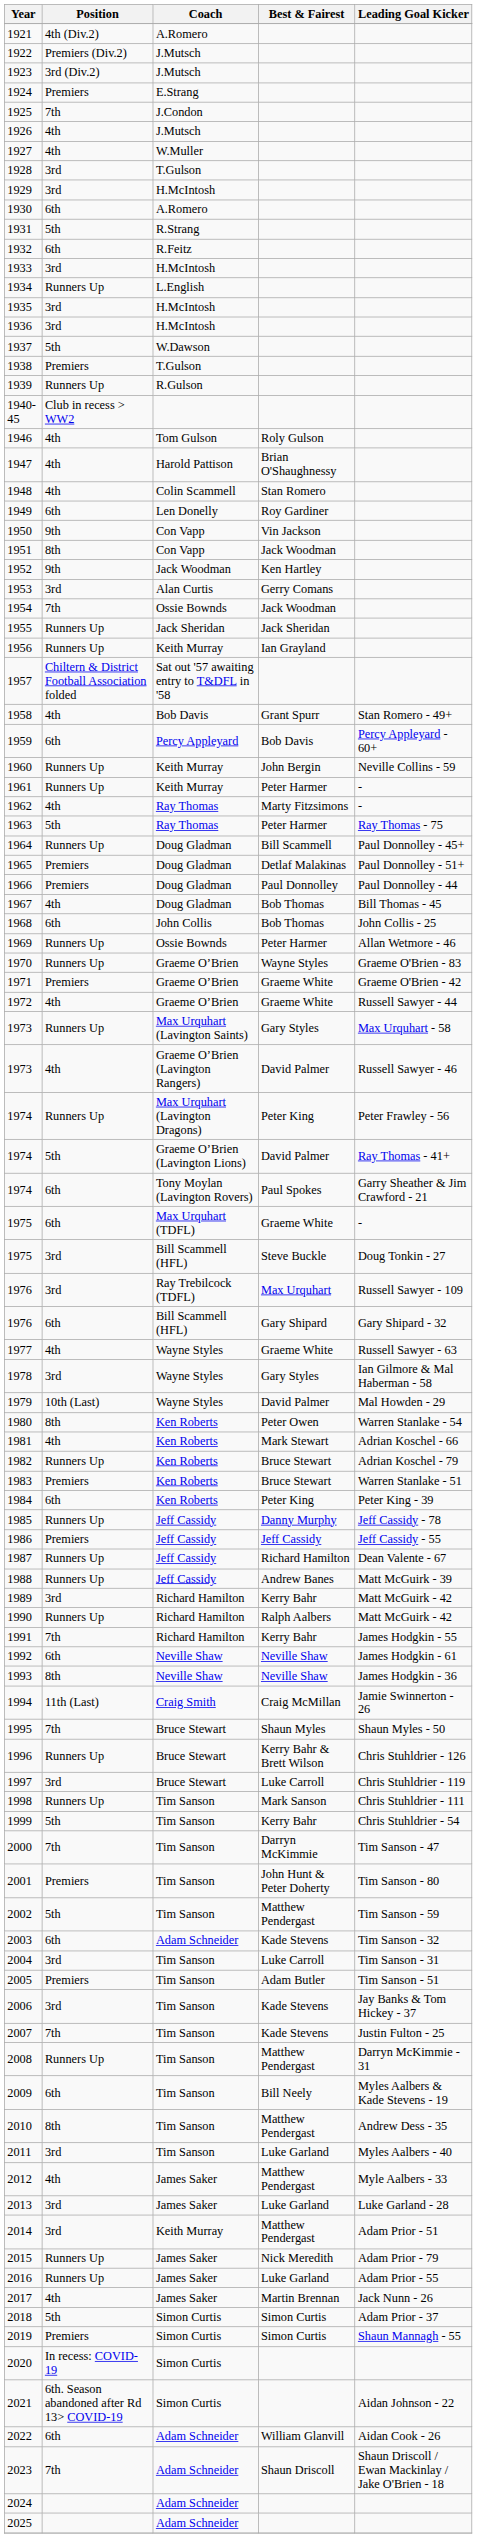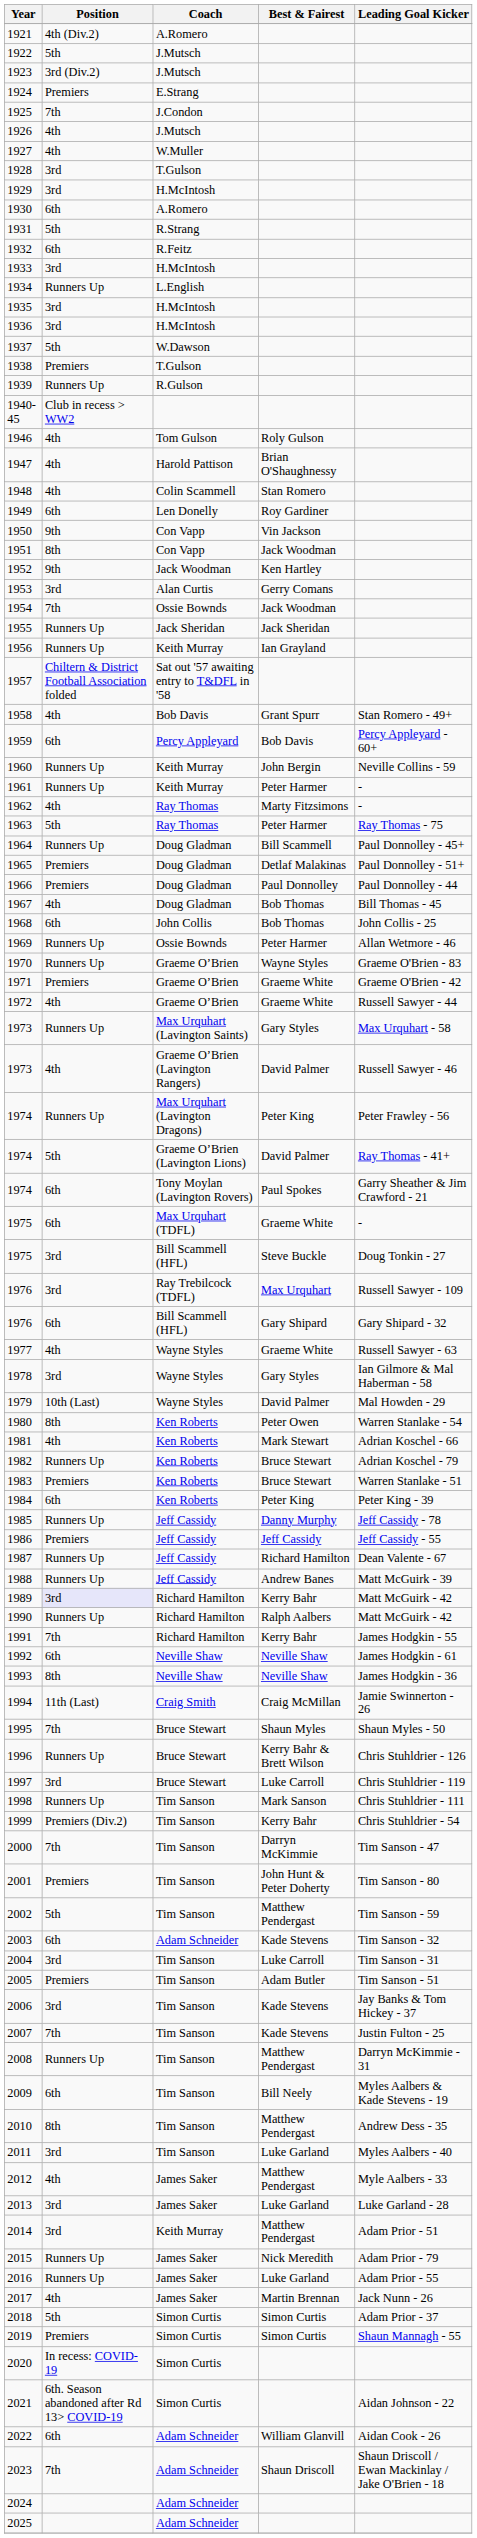 <table class="wikitable">
 <tr>
 <th>Year</th>
 <th>Position</th>
 <th>Coach</th>
 <th>Best & Fairest</th>
 <th>Leading Goal Kicker</th>
 </tr>
 <tr>
 </tr>
 <tr>
 <td>1921</td>
 <td>4th (Div.2)</td>
 <td>A.Romero</td>
 <td></td>
 <td></td>
 </tr>
 <tr>
 <td>1922</td>
-<td>Premiers (Div.2)</td>
+<td>5th</td>
 <td>J.Mutsch</td>
 <td></td>
 <td></td>
 </tr>
 <tr>
 <td>1923</td>
 <td>3rd (Div.2)</td>
 <td>J.Mutsch</td>
 <td></td>
 <td></td>
 </tr>
 <tr>
 <td>1924</td>
 <td>Premiers</td>
 <td>E.Strang</td>
 <td></td>
 <td></td>
 </tr>
 <tr>
 <td>1925</td>
 <td>7th</td>
 <td>J.Condon</td>
 <td></td>
 <td></td>
 </tr>
 <tr>
 <td>1926</td>
 <td>4th</td>
 <td>J.Mutsch</td>
 <td></td>
 <td></td>
 </tr>
 <tr>
 <td>1927</td>
 <td>4th</td>
 <td>W.Muller</td>
 <td></td>
 <td></td>
 </tr>
 <tr>
 <td>1928</td>
 <td>3rd</td>
 <td>T.Gulson</td>
 <td></td>
 <td></td>
 </tr>
 <tr>
 <td>1929</td>
 <td>3rd</td>
 <td>H.McIntosh</td>
 <td></td>
 <td></td>
 </tr>
 <tr>
 <td>1930</td>
 <td>6th</td>
 <td>A.Romero</td>
 <td></td>
 <td></td>
 </tr>
 <tr>
 <td>1931</td>
 <td>5th</td>
 <td>R.Strang</td>
 <td></td>
 <td></td>
 </tr>
 <tr>
 <td>1932</td>
 <td>6th</td>
 <td>R.Feitz</td>
 <td></td>
 <td></td>
 </tr>
 <tr>
 <td>1933</td>
 <td>3rd</td>
 <td>H.McIntosh</td>
 <td></td>
 <td></td>
 </tr>
 <tr>
 <td>1934</td>
 <td>Runners Up</td>
 <td>L.English</td>
 <td></td>
 <td></td>
 </tr>
 <tr>
 <td>1935</td>
 <td>3rd</td>
 <td>H.McIntosh</td>
 <td></td>
 <td></td>
 </tr>
 <tr>
 <td>1936</td>
 <td>3rd</td>
 <td>H.McIntosh</td>
 <td></td>
 <td></td>
 </tr>
 <tr>
 <td>1937</td>
 <td>5th</td>
 <td>W.Dawson</td>
 <td></td>
 <td></td>
 </tr>
 <tr>
 <td>1938</td>
 <td>Premiers</td>
 <td>T.Gulson</td>
 <td></td>
 <td></td>
 </tr>
 <tr>
 <td>1939</td>
 <td>Runners Up</td>
 <td>R.Gulson</td>
 <td></td>
 <td></td>
 </tr>
 <tr>
 <td>1940-45</td>
 <td>Club in recess > <a href='#'>WW2</a></td>
 <td></td>
 <td></td>
 <td></td>
 </tr>
 <tr>
 <td>1946</td>
 <td>4th</td>
 <td>Tom Gulson</td>
 <td>Roly Gulson</td>
 <td></td>
 </tr>
 <tr>
 <td>1947</td>
 <td>4th</td>
 <td>Harold Pattison</td>
 <td>Brian O'Shaughnessy</td>
 <td></td>
 </tr>
 <tr>
 <td>1948</td>
 <td>4th</td>
 <td>Colin Scammell</td>
 <td>Stan Romero</td>
 <td></td>
 </tr>
 <tr>
 <td>1949</td>
 <td>6th</td>
 <td>Len Donelly</td>
 <td>Roy Gardiner</td>
 <td></td>
 </tr>
 <tr>
 <td>1950</td>
 <td>9th</td>
 <td>Con Vapp</td>
 <td>Vin Jackson</td>
 <td></td>
 </tr>
 <tr>
 <td>1951</td>
 <td>8th</td>
 <td>Con Vapp</td>
 <td>Jack Woodman</td>
 <td></td>
 </tr>
 <tr>
 <td>1952</td>
 <td>9th</td>
 <td>Jack Woodman</td>
 <td>Ken Hartley</td>
 <td></td>
 </tr>
 <tr>
 <td>1953</td>
 <td>3rd</td>
 <td>Alan Curtis</td>
 <td>Gerry Comans</td>
 <td></td>
 </tr>
 <tr>
 <td>1954</td>
 <td>7th</td>
 <td>Ossie Bownds</td>
 <td>Jack Woodman</td>
 <td></td>
 </tr>
 <tr>
 <td>1955</td>
 <td>Runners Up</td>
 <td>Jack Sheridan</td>
 <td>Jack Sheridan</td>
 <td></td>
 </tr>
 <tr>
 <td>1956</td>
 <td>Runners Up</td>
 <td>Keith Murray</td>
 <td>Ian Grayland</td>
 <td></td>
 </tr>
 <tr>
 <td>1957</td>
 <td><a href='#'>Chiltern & District Football Association</a> folded</td>
 <td>Sat out '57 awaiting entry to <a href='#'>T&DFL</a> in '58</td>
 <td></td>
 <td></td>
 </tr>
 <tr>
 <td>1958</td>
 <td>4th</td>
 <td>Bob Davis</td>
 <td>Grant Spurr</td>
 <td>Stan Romero - 49+</td>
 </tr>
 <tr>
 <td>1959</td>
 <td>6th</td>
 <td><a href='#'>Percy Appleyard</a></td>
 <td>Bob Davis</td>
 <td><a href='#'>Percy Appleyard</a> - 60+</td>
 </tr>
 <tr>
 <td>1960</td>
 <td>Runners Up</td>
 <td>Keith Murray</td>
 <td>John Bergin</td>
 <td>Neville Collins - 59</td>
 </tr>
 <tr>
 <td>1961</td>
 <td>Runners Up</td>
 <td>Keith Murray</td>
 <td>Peter Harmer</td>
 <td>-</td>
 </tr>
 <tr>
 <td>1962</td>
 <td>4th</td>
 <td><a href='#'>Ray Thomas</a></td>
 <td>Marty Fitzsimons</td>
 <td>-</td>
 </tr>
 <tr>
 <td>1963</td>
 <td>5th</td>
 <td><a href='#'>Ray Thomas</a></td>
 <td>Peter Harmer</td>
 <td><a href='#'>Ray Thomas</a> - 75</td>
 </tr>
 <tr>
 <td>1964</td>
 <td>Runners Up</td>
 <td>Doug Gladman</td>
 <td>Bill Scammell</td>
 <td>Paul Donnolley - 45+</td>
 </tr>
 <tr>
 <td>1965</td>
 <td>Premiers</td>
 <td>Doug Gladman</td>
 <td>Detlaf Malakinas</td>
 <td>Paul Donnolley - 51+</td>
 </tr>
 <tr>
 <td>1966</td>
 <td>Premiers</td>
 <td>Doug Gladman</td>
 <td>Paul Donnolley</td>
 <td>Paul Donnolley - 44</td>
 </tr>
 <tr>
 <td>1967</td>
 <td>4th</td>
 <td>Doug Gladman</td>
 <td>Bob Thomas</td>
 <td>Bill Thomas - 45</td>
 </tr>
 <tr>
 <td>1968</td>
 <td>6th</td>
 <td>John Collis</td>
 <td>Bob Thomas</td>
 <td>John Collis - 25</td>
 </tr>
 <tr>
 <td>1969</td>
 <td>Runners Up</td>
 <td>Ossie Bownds</td>
 <td>Peter Harmer</td>
 <td>Allan Wetmore - 46</td>
 </tr>
 <tr>
 <td>1970</td>
 <td>Runners Up</td>
 <td>Graeme O’Brien</td>
 <td>Wayne Styles</td>
 <td>Graeme O'Brien - 83</td>
 </tr>
 <tr>
 <td>1971</td>
 <td>Premiers</td>
 <td>Graeme O’Brien</td>
 <td>Graeme White</td>
 <td>Graeme O'Brien - 42</td>
 </tr>
 <tr>
 <td>1972</td>
 <td>4th</td>
 <td>Graeme O’Brien</td>
 <td>Graeme White</td>
 <td>Russell Sawyer - 44</td>
 </tr>
 <tr>
 <td>1973</td>
 <td>Runners Up</td>
 <td><a href='#'>Max Urquhart</a> (Lavington Saints)</td>
 <td>Gary Styles</td>
 <td><a href='#'>Max Urquhart</a> - 58</td>
 </tr>
 <tr>
 <td>1973</td>
 <td>4th</td>
 <td>Graeme O’Brien (Lavington Rangers)</td>
 <td>David Palmer</td>
 <td>Russell Sawyer - 46</td>
 </tr>
 <tr>
 <td>1974</td>
 <td>Runners Up</td>
 <td><a href='#'>Max Urquhart</a> (Lavington Dragons)</td>
 <td>Peter King</td>
 <td>Peter Frawley - 56</td>
 </tr>
 <tr>
 <td>1974</td>
 <td>5th</td>
 <td>Graeme O’Brien (Lavington Lions)</td>
 <td>David Palmer</td>
 <td><a href='#'>Ray Thomas</a> - 41+</td>
 </tr>
 <tr>
 <td>1974</td>
 <td>6th</td>
 <td>Tony Moylan (Lavington Rovers)</td>
 <td>Paul Spokes</td>
 <td>Garry Sheather & Jim Crawford - 21</td>
 </tr>
 <tr>
 <td>1975</td>
 <td>6th</td>
 <td><a href='#'>Max Urquhart</a> (TDFL)</td>
 <td>Graeme White</td>
 <td>-</td>
 </tr>
 <tr>
 <td>1975</td>
 <td>3rd</td>
 <td>Bill Scammell (HFL)</td>
 <td>Steve Buckle</td>
 <td>Doug Tonkin - 27</td>
 </tr>
 <tr>
 <td>1976</td>
 <td>3rd</td>
 <td>Ray Trebilcock (TDFL)</td>
 <td><a href='#'>Max Urquhart</a></td>
 <td>Russell Sawyer - 109</td>
 </tr>
 <tr>
 <td>1976</td>
 <td>6th</td>
 <td>Bill Scammell (HFL)</td>
 <td>Gary Shipard</td>
 <td>Gary Shipard - 32</td>
 </tr>
 <tr>
 <td>1977</td>
 <td>4th</td>
 <td>Wayne Styles</td>
 <td>Graeme White</td>
 <td>Russell Sawyer - 63</td>
 </tr>
 <tr>
 <td>1978</td>
 <td>3rd</td>
 <td>Wayne Styles</td>
 <td>Gary Styles</td>
 <td>Ian Gilmore & Mal Haberman - 58</td>
 </tr>
 <tr>
 <td>1979</td>
 <td>10th (Last)</td>
 <td>Wayne Styles</td>
 <td>David Palmer</td>
 <td>Mal Howden - 29</td>
 </tr>
 <tr>
 <td>1980</td>
 <td>8th</td>
 <td><a href='#'>Ken Roberts</a></td>
 <td>Peter Owen</td>
 <td>Warren Stanlake - 54</td>
 </tr>
 <tr>
 <td>1981</td>
 <td>4th</td>
 <td><a href='#'>Ken Roberts</a></td>
 <td>Mark Stewart</td>
 <td>Adrian Koschel - 66</td>
 </tr>
 <tr>
 <td>1982</td>
 <td>Runners Up</td>
 <td><a href='#'>Ken Roberts</a></td>
 <td>Bruce Stewart</td>
 <td>Adrian Koschel - 79</td>
 </tr>
 <tr>
 <td>1983</td>
 <td>Premiers</td>
 <td><a href='#'>Ken Roberts</a></td>
 <td>Bruce Stewart</td>
 <td>Warren Stanlake - 51</td>
 </tr>
 <tr>
 <td>1984</td>
 <td>6th</td>
 <td><a href='#'>Ken Roberts</a></td>
 <td>Peter King</td>
 <td>Peter King - 39</td>
 </tr>
 <tr>
 <td>1985</td>
 <td>Runners Up</td>
 <td><a href='#'>Jeff Cassidy</a></td>
 <td><a href='#'>Danny Murphy</a></td>
 <td><a href='#'>Jeff Cassidy</a> - 78</td>
 </tr>
 <tr>
 <td>1986</td>
 <td>Premiers</td>
 <td><a href='#'>Jeff Cassidy</a></td>
 <td><a href='#'>Jeff Cassidy</a></td>
 <td><a href='#'>Jeff Cassidy</a> - 55</td>
 </tr>
 <tr>
 <td>1987</td>
 <td>Runners Up</td>
 <td><a href='#'>Jeff Cassidy</a></td>
 <td>Richard Hamilton</td>
 <td>Dean Valente - 67</td>
 </tr>
 <tr>
 <td>1988</td>
 <td>Runners Up</td>
 <td><a href='#'>Jeff Cassidy</a></td>
 <td>Andrew Banes</td>
 <td>Matt McGuirk - 39</td>
 </tr>
 <tr>
 <td>1989</td>
-<td>3rd</td>
+<td style="background: lavender;">3rd</td>
 <td>Richard Hamilton</td>
 <td>Kerry Bahr</td>
 <td>Matt McGuirk - 42</td>
 </tr>
 <tr>
 <td>1990</td>
 <td>Runners Up</td>
 <td>Richard Hamilton</td>
 <td>Ralph Aalbers</td>
 <td>Matt McGuirk - 42</td>
 </tr>
 <tr>
 <td>1991</td>
 <td>7th</td>
 <td>Richard Hamilton</td>
 <td>Kerry Bahr</td>
 <td>James Hodgkin - 55</td>
 </tr>
 <tr>
 <td>1992</td>
 <td>6th</td>
 <td><a href='#'>Neville Shaw</a></td>
 <td><a href='#'>Neville Shaw</a></td>
 <td>James Hodgkin - 61</td>
 </tr>
 <tr>
 <td>1993</td>
 <td>8th</td>
 <td><a href='#'>Neville Shaw</a></td>
 <td><a href='#'>Neville Shaw</a></td>
 <td>James Hodgkin - 36</td>
 </tr>
 <tr>
 <td>1994</td>
 <td>11th (Last)</td>
 <td><a href='#'>Craig Smith</a></td>
 <td>Craig McMillan</td>
 <td>Jamie Swinnerton - 26</td>
 </tr>
 <tr>
 <td>1995</td>
 <td>7th</td>
 <td>Bruce Stewart</td>
 <td>Shaun Myles</td>
 <td>Shaun Myles - 50</td>
 </tr>
 <tr>
 <td>1996</td>
 <td>Runners Up</td>
 <td>Bruce Stewart</td>
 <td>Kerry Bahr & Brett Wilson</td>
 <td>Chris Stuhldrier - 126</td>
 </tr>
 <tr>
 <td>1997</td>
 <td>3rd</td>
 <td>Bruce Stewart</td>
 <td>Luke Carroll</td>
 <td>Chris Stuhldrier - 119</td>
 </tr>
 <tr>
 <td>1998</td>
 <td>Runners Up</td>
 <td>Tim Sanson</td>
 <td>Mark Sanson</td>
 <td>Chris Stuhldrier - 111</td>
 </tr>
 <tr>
 <td>1999</td>
-<td>5th</td>
+<td>Premiers (Div.2)</td>
 <td>Tim Sanson</td>
 <td>Kerry Bahr</td>
 <td>Chris Stuhldrier - 54</td>
 </tr>
 <tr>
 <td>2000</td>
 <td>7th</td>
 <td>Tim Sanson</td>
 <td>Darryn McKimmie</td>
 <td>Tim Sanson - 47</td>
 </tr>
 <tr>
 <td>2001</td>
 <td>Premiers</td>
 <td>Tim Sanson</td>
 <td>John Hunt & Peter Doherty</td>
 <td>Tim Sanson - 80</td>
 </tr>
 <tr>
 <td>2002</td>
 <td>5th</td>
 <td>Tim Sanson</td>
 <td>Matthew Pendergast</td>
 <td>Tim Sanson - 59</td>
 </tr>
 <tr>
 <td>2003</td>
 <td>6th</td>
 <td><a href='#'>Adam Schneider</a></td>
 <td>Kade Stevens</td>
 <td>Tim Sanson - 32</td>
 </tr>
 <tr>
 <td>2004</td>
 <td>3rd</td>
 <td>Tim Sanson</td>
 <td>Luke Carroll</td>
 <td>Tim Sanson - 31</td>
 </tr>
 <tr>
 <td>2005</td>
 <td>Premiers</td>
 <td>Tim Sanson</td>
 <td>Adam Butler</td>
 <td>Tim Sanson - 51</td>
 </tr>
 <tr>
 <td>2006</td>
 <td>3rd</td>
 <td>Tim Sanson</td>
 <td>Kade Stevens</td>
 <td>Jay Banks & Tom Hickey - 37</td>
 </tr>
 <tr>
 <td>2007</td>
 <td>7th</td>
 <td>Tim Sanson</td>
 <td>Kade Stevens</td>
 <td>Justin Fulton - 25</td>
 </tr>
 <tr>
 <td>2008</td>
 <td>Runners Up</td>
 <td>Tim Sanson</td>
 <td>Matthew Pendergast</td>
 <td>Darryn McKimmie - 31</td>
 </tr>
 <tr>
 <td>2009</td>
 <td>6th</td>
 <td>Tim Sanson</td>
 <td>Bill Neely</td>
 <td>Myles Aalbers & Kade Stevens - 19</td>
 </tr>
 <tr>
 <td>2010</td>
 <td>8th</td>
 <td>Tim Sanson</td>
 <td>Matthew Pendergast</td>
 <td>Andrew Dess - 35</td>
 </tr>
 <tr>
 <td>2011</td>
 <td>3rd</td>
 <td>Tim Sanson</td>
 <td>Luke Garland</td>
 <td>Myles Aalbers - 40</td>
 </tr>
 <tr>
 <td>2012</td>
 <td>4th</td>
 <td>James Saker</td>
 <td>Matthew Pendergast</td>
 <td>Myle Aalbers - 33</td>
 </tr>
 <tr>
 <td>2013</td>
 <td>3rd</td>
 <td>James Saker</td>
 <td>Luke Garland</td>
 <td>Luke Garland - 28</td>
 </tr>
 <tr>
 <td>2014</td>
 <td>3rd</td>
 <td>Keith Murray</td>
 <td>Matthew Pendergast</td>
 <td>Adam Prior - 51</td>
 </tr>
 <tr>
 <td>2015</td>
 <td>Runners Up</td>
 <td>James Saker</td>
 <td>Nick Meredith</td>
 <td>Adam Prior - 79</td>
 </tr>
 <tr>
 <td>2016</td>
 <td>Runners Up</td>
 <td>James Saker</td>
 <td>Luke Garland</td>
 <td>Adam Prior - 55</td>
 </tr>
 <tr>
 <td>2017</td>
 <td>4th</td>
 <td>James Saker</td>
 <td>Martin Brennan</td>
 <td>Jack Nunn - 26</td>
 </tr>
 <tr>
 <td>2018</td>
 <td>5th</td>
 <td>Simon Curtis</td>
 <td>Simon Curtis</td>
 <td>Adam Prior - 37</td>
 </tr>
 <tr>
 <td>2019</td>
 <td>Premiers</td>
 <td>Simon Curtis</td>
 <td>Simon Curtis</td>
 <td><a href='#'>Shaun Mannagh</a> - 55</td>
 </tr>
 <tr>
 <td>2020</td>
 <td>In recess: <a href='#'>COVID-19</a></td>
 <td>Simon Curtis</td>
 <td></td>
 <td></td>
 </tr>
 <tr>
 <td>2021</td>
 <td>6th. Season abandoned after Rd 13> <a href='#'>COVID-19</a></td>
 <td>Simon Curtis</td>
 <td></td>
 <td>Aidan Johnson - 22</td>
 </tr>
 <tr>
 <td>2022</td>
 <td>6th</td>
 <td><a href='#'>Adam Schneider</a></td>
 <td>William Glanvill</td>
 <td>Aidan Cook - 26</td>
 </tr>
 <tr>
 <td>2023</td>
 <td>7th</td>
 <td><a href='#'>Adam Schneider</a></td>
 <td>Shaun Driscoll</td>
 <td>Shaun Driscoll / Ewan Mackinlay / Jake O'Brien - 18</td>
 </tr>
 <tr>
 <td>2024</td>
 <td></td>
 <td><a href='#'>Adam Schneider</a></td>
 <td></td>
 <td></td>
 </tr>
 <tr>
 <td>2025</td>
 <td></td>
 <td><a href='#'>Adam Schneider</a></td>
 <td></td>
 <td></td>
 </tr>
 <tr>
 </tr>
 </table>
